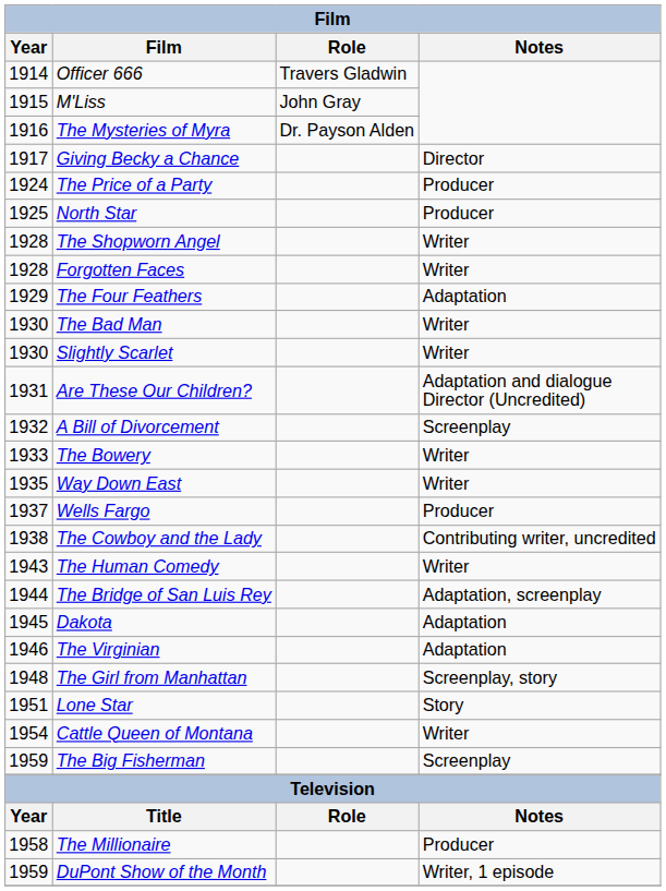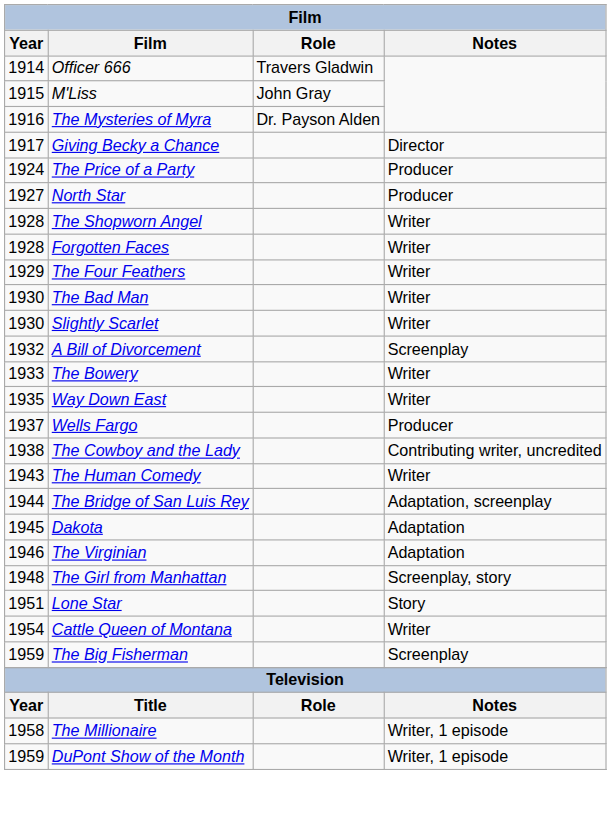 <table class="wikitable" style="font-size: 90%;">
 <tr>
 <th colspan="4" style="background: LightSteelBlue;">Film</th>
 </tr>
 <tr>
 <th>Year</th>
 <th>Film</th>
 <th>Role</th>
 <th>Notes</th>
 </tr>
 <tr>
 <td>1914</td>
 <td><em>Officer 666</em></td>
 <td>Travers Gladwin</td>
 </tr>
 <tr>
 <td>1915</td>
 <td><em>M'Liss</em></td>
 <td>John Gray</td>
 </tr>
 <tr>
 <td>1916</td>
 <td><em><a href='#'>The Mysteries of Myra</a></em></td>
 <td>Dr. Payson Alden</td>
 </tr>
 <tr>
 <td>1917</td>
 <td><em><a href='#'>Giving Becky a Chance</a></em></td>
 <td></td>
 <td>Director</td>
 </tr>
 <tr>
 <td>1924</td>
 <td><em><a href='#'>The Price of a Party</a></em></td>
 <td></td>
 <td>Producer</td>
 </tr>
 <tr>
-<td>1925</td>
+<td>1927</td>
 <td><em><a href='#'>North Star</a></em></td>
 <td></td>
 <td>Producer</td>
 </tr>
 <tr>
 <td>1928</td>
 <td><em><a href='#'>The Shopworn Angel</a></em></td>
 <td></td>
 <td>Writer</td>
 </tr>
 <tr>
 <td>1928</td>
 <td><em><a href='#'>Forgotten Faces</a></em></td>
 <td></td>
 <td>Writer</td>
 </tr>
 <tr>
 <td>1929</td>
 <td><em><a href='#'>The Four Feathers</a></em></td>
 <td></td>
-<td>Adaptation</td>
+<td>Writer</td>
 </tr>
 <tr>
 <td>1930</td>
 <td><em><a href='#'>The Bad Man</a></em></td>
 <td></td>
 <td>Writer</td>
 </tr>
 <tr>
 <td>1930</td>
 <td><em><a href='#'>Slightly Scarlet</a></em></td>
 <td></td>
 <td>Writer</td>
-</tr>
-<tr>
-<td>1931</td>
-<td><em><a href='#'>Are These Our Children?</a></em></td>
-<td></td>
-<td>Adaptation and dialogue<br>Director (Uncredited)</td>
 </tr>
 <tr>
 <td>1932</td>
 <td><em><a href='#'>A Bill of Divorcement</a></em></td>
 <td></td>
 <td>Screenplay</td>
 </tr>
 <tr>
 <td>1933</td>
 <td><em><a href='#'>The Bowery</a></em></td>
 <td></td>
 <td>Writer</td>
 </tr>
 <tr>
 <td>1935</td>
 <td><em><a href='#'>Way Down East</a></em></td>
 <td></td>
 <td>Writer</td>
 </tr>
 <tr>
 <td>1937</td>
 <td><em><a href='#'>Wells Fargo</a></em></td>
 <td></td>
 <td>Producer</td>
 </tr>
 <tr>
 <td>1938</td>
 <td><em><a href='#'>The Cowboy and the Lady</a></em></td>
 <td></td>
 <td>Contributing writer, uncredited</td>
 </tr>
 <tr>
 <td>1943</td>
 <td><em><a href='#'>The Human Comedy</a></em></td>
 <td></td>
 <td>Writer</td>
 </tr>
 <tr>
 <td>1944</td>
 <td><em><a href='#'>The Bridge of San Luis Rey</a></em></td>
 <td></td>
 <td>Adaptation, screenplay</td>
 </tr>
 <tr>
 <td>1945</td>
 <td><em><a href='#'>Dakota</a></em></td>
 <td></td>
 <td>Adaptation</td>
 </tr>
 <tr>
 <td>1946</td>
 <td><em><a href='#'>The Virginian</a></em></td>
 <td></td>
 <td>Adaptation</td>
 </tr>
 <tr>
 <td>1948</td>
 <td><em><a href='#'>The Girl from Manhattan</a></em></td>
 <td></td>
 <td>Screenplay, story</td>
 </tr>
 <tr>
 <td>1951</td>
 <td><em><a href='#'>Lone Star</a></em></td>
 <td></td>
 <td>Story</td>
 </tr>
 <tr>
 <td>1954</td>
 <td><em><a href='#'>Cattle Queen of Montana</a></em></td>
 <td></td>
 <td>Writer</td>
 </tr>
 <tr>
 <td>1959</td>
 <td><em><a href='#'>The Big Fisherman</a></em></td>
 <td></td>
 <td>Screenplay</td>
 </tr>
 <tr>
 </tr>
 <tr>
 <th colspan="4" style="background: LightSteelBlue;">Television</th>
 </tr>
 <tr>
 <th>Year</th>
 <th>Title</th>
 <th>Role</th>
 <th>Notes</th>
 </tr>
 <tr>
 <td>1958</td>
 <td><em><a href='#'>The Millionaire</a></em></td>
 <td></td>
-<td>Producer</td>
+<td>Writer, 1 episode</td>
 </tr>
 <tr>
 <td>1959</td>
 <td><em><a href='#'>DuPont Show of the Month</a></em></td>
 <td></td>
 <td>Writer, 1 episode</td>
 </tr>
 <tr>
 </tr>
 </table>
